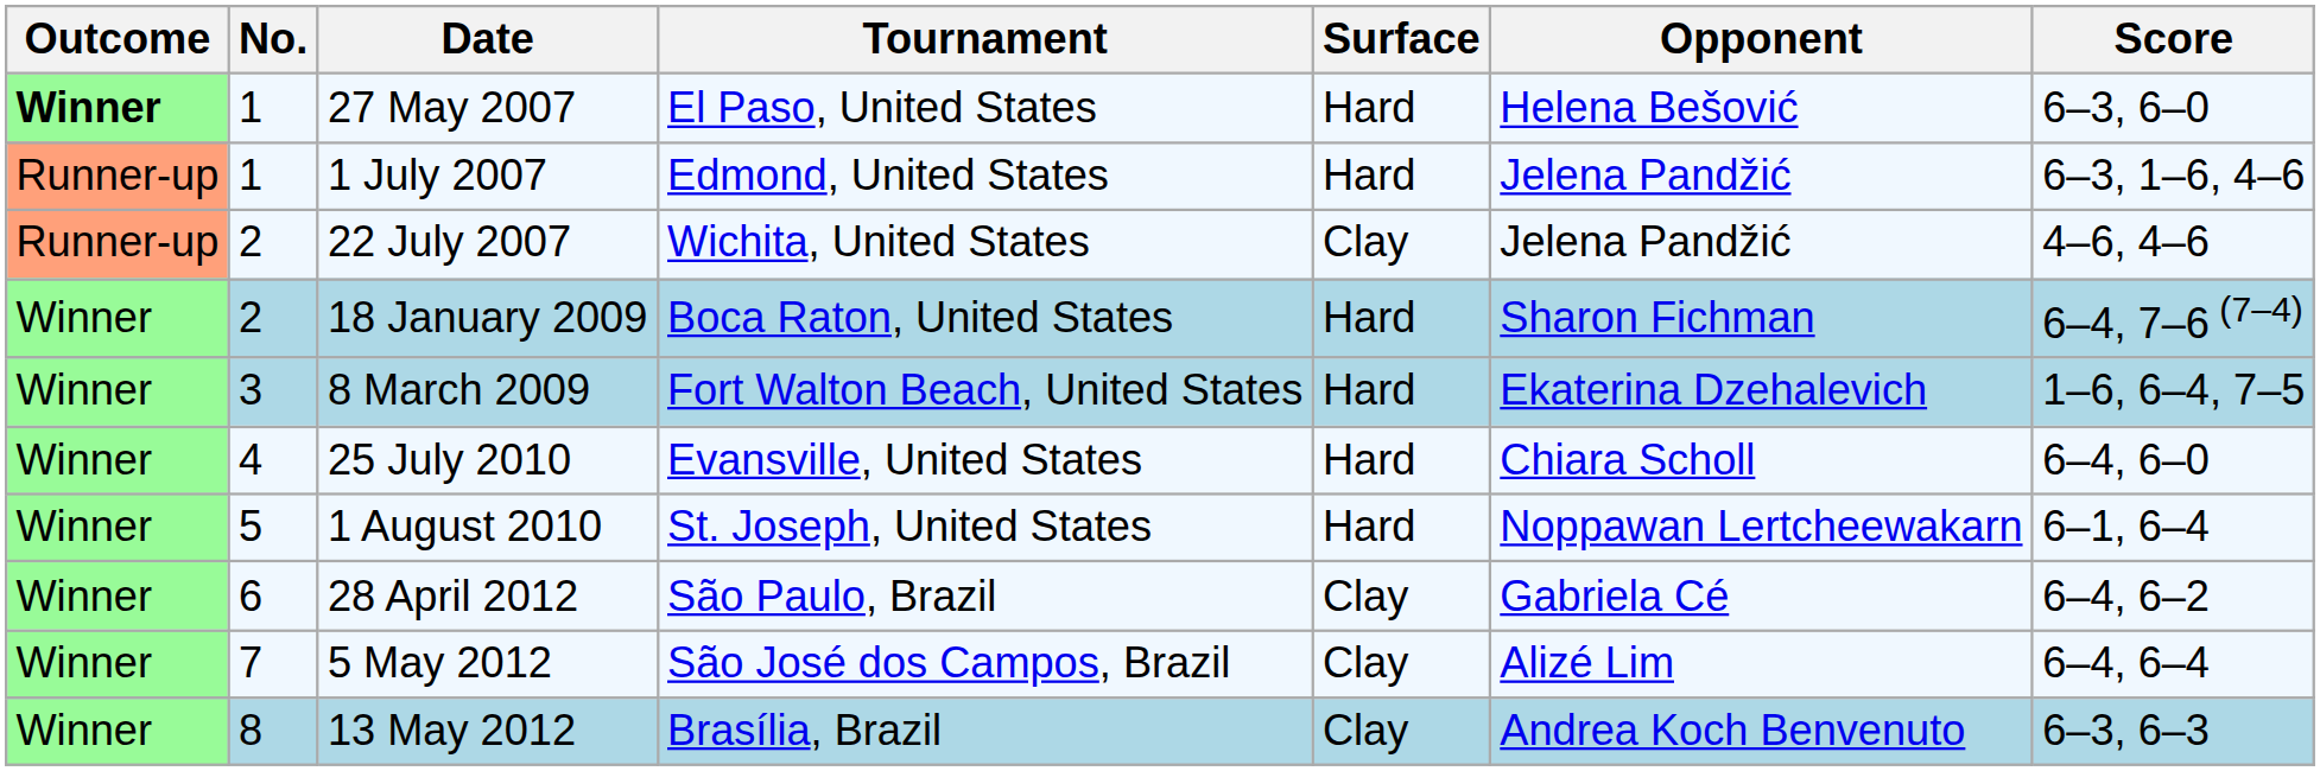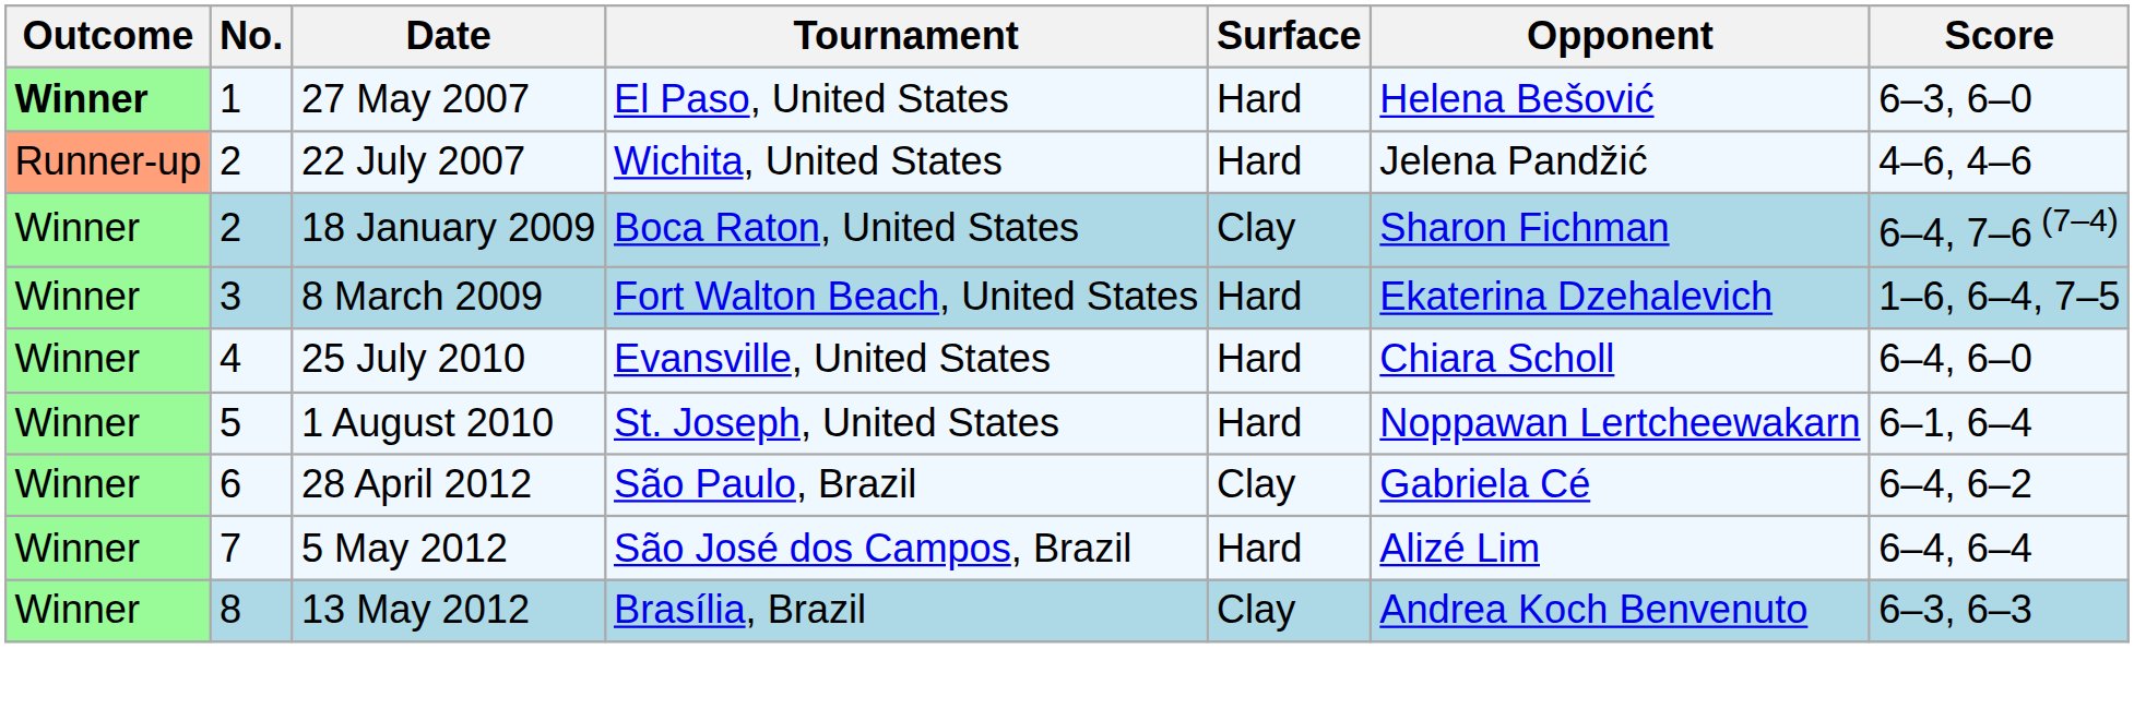 <table class="sortable wikitable">
 <tr>
 <th>Outcome</th>
 <th>No.</th>
 <th>Date</th>
 <th>Tournament</th>
 <th>Surface</th>
 <th>Opponent</th>
 <th class="unsortable">Score</th>
 </tr>
 <tr bgcolor="#f0f8ff">
 <td bgcolor="98FB98"><strong>Winner</strong></td>
 <td>1</td>
 <td>27 May 2007</td>
 <td><a href='#'>El Paso</a>, United States</td>
 <td>Hard</td>
 <td> <a href='#'>Helena Bešović</a></td>
 <td>6–3, 6–0</td>
 </tr>
 <tr bgcolor="#f0f8ff">
 <td bgcolor="FFA07A">Runner-up</td>
-<td>1</td>
-<td>1 July 2007</td>
-<td><a href='#'>Edmond</a>, United States</td>
-<td>Hard</td>
-<td> <a href='#'>Jelena Pandžić</a></td>
-<td>6–3, 1–6, 4–6</td>
-</tr>
-<tr bgcolor="#f0f8ff">
-<td bgcolor="FFA07A">Runner-up</td>
 <td>2</td>
 <td>22 July 2007</td>
 <td><a href='#'>Wichita</a>, United States</td>
-<td>Clay</td>
+<td>Hard</td>
 <td> Jelena Pandžić</td>
 <td>4–6, 4–6</td>
 </tr>
 <tr bgcolor="lightblue">
 <td bgcolor="98FB98">Winner</td>
 <td>2</td>
 <td>18 January 2009</td>
 <td><a href='#'>Boca Raton</a>, United States</td>
-<td>Hard</td>
+<td>Clay</td>
 <td> <a href='#'>Sharon Fichman</a></td>
 <td>6–4, 7–6<sup> (7–4) </sup></td>
 </tr>
 <tr bgcolor="lightblue">
 <td bgcolor="98FB98">Winner</td>
 <td>3</td>
 <td>8 March 2009</td>
 <td><a href='#'>Fort Walton Beach</a>, United States</td>
 <td>Hard</td>
 <td> <a href='#'>Ekaterina Dzehalevich</a></td>
 <td>1–6, 6–4, 7–5</td>
 </tr>
 <tr bgcolor="#f0f8ff">
 <td bgcolor="98FB98">Winner</td>
 <td>4</td>
 <td>25 July 2010</td>
 <td><a href='#'>Evansville</a>, United States</td>
 <td>Hard</td>
 <td> <a href='#'>Chiara Scholl</a></td>
 <td>6–4, 6–0</td>
 </tr>
 <tr bgcolor="#f0f8ff">
 <td bgcolor="98FB98">Winner</td>
 <td>5</td>
 <td>1 August 2010</td>
 <td><a href='#'>St. Joseph</a>, United States</td>
 <td>Hard</td>
 <td> <a href='#'>Noppawan Lertcheewakarn</a></td>
 <td>6–1, 6–4</td>
 </tr>
 <tr bgcolor="#f0f8ff">
 <td bgcolor="98FB98">Winner</td>
 <td>6</td>
 <td>28 April 2012</td>
 <td><a href='#'>São Paulo</a>, Brazil</td>
 <td>Clay</td>
 <td> <a href='#'>Gabriela Cé</a></td>
 <td>6–4, 6–2</td>
 </tr>
 <tr bgcolor="#f0f8ff">
 <td bgcolor="98FB98">Winner</td>
 <td>7</td>
 <td>5 May 2012</td>
 <td><a href='#'>São José dos Campos</a>, Brazil</td>
-<td>Clay</td>
+<td>Hard</td>
 <td> <a href='#'>Alizé Lim</a></td>
 <td>6–4, 6–4</td>
 </tr>
 <tr bgcolor="lightblue">
 <td bgcolor="98FB98">Winner</td>
 <td>8</td>
 <td>13 May 2012</td>
 <td><a href='#'>Brasília</a>, Brazil</td>
 <td>Clay</td>
 <td> <a href='#'>Andrea Koch Benvenuto</a></td>
 <td>6–3, 6–3</td>
 </tr>
 </table>
